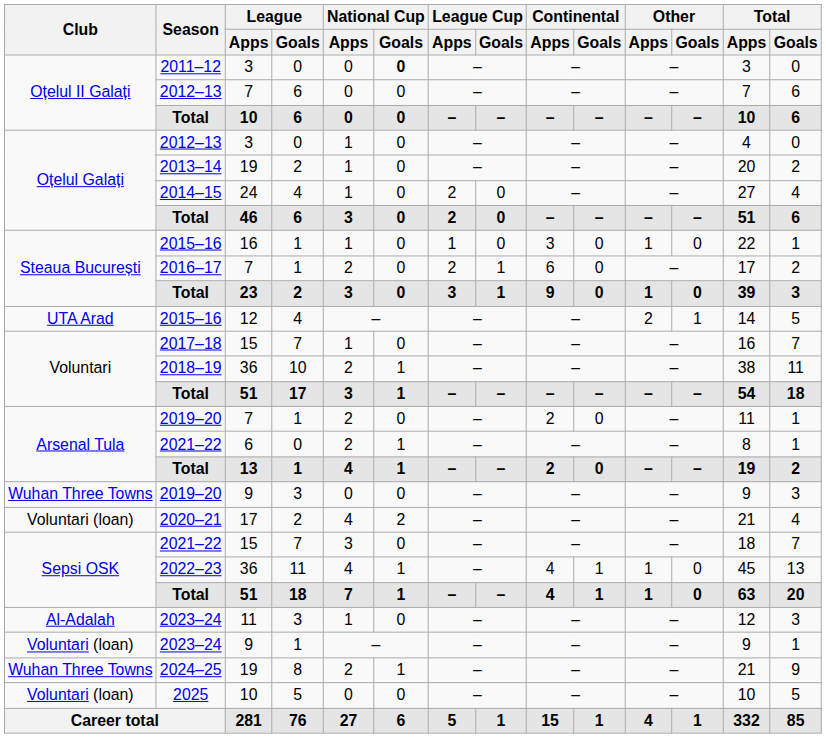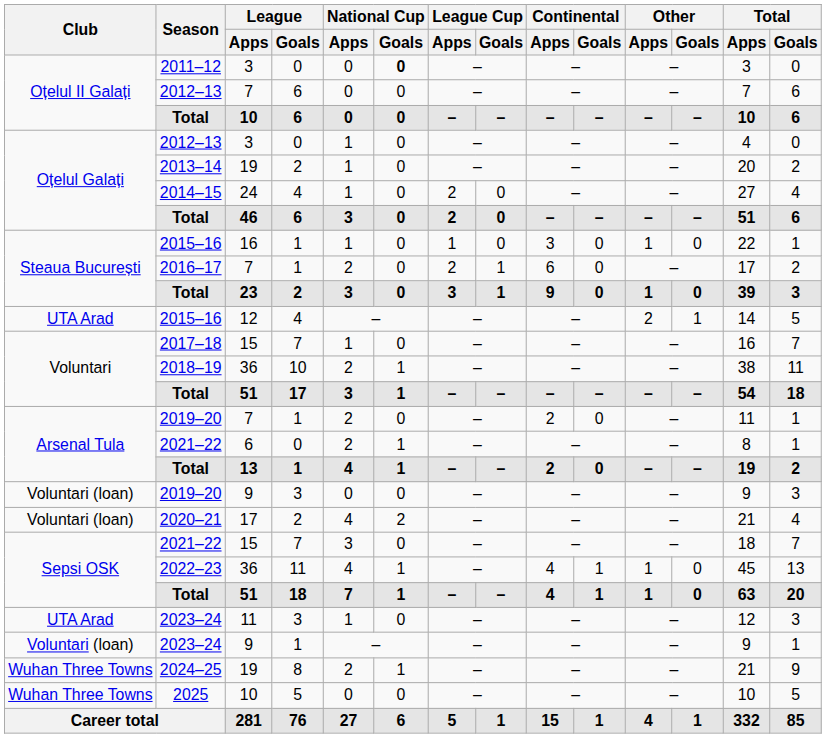 <table class="wikitable" style="text-align:center">
 <tr>
 <th rowspan="2">Club</th>
 <th rowspan="2">Season</th>
 <th colspan="2">League</th>
 <th colspan="2">National Cup</th>
 <th colspan="2">League Cup</th>
 <th colspan="2">Continental</th>
 <th colspan="2">Other</th>
 <th colspan="2">Total</th>
 </tr>
 <tr>
 <th>Apps</th>
 <th>Goals</th>
 <th>Apps</th>
 <th>Goals</th>
 <th>Apps</th>
 <th>Goals</th>
 <th>Apps</th>
 <th>Goals</th>
 <th>Apps</th>
 <th>Goals</th>
 <th>Apps</th>
 <th>Goals</th>
 </tr>
 <tr>
 <td rowspan="3"><a href='#'>Oțelul II Galați</a></td>
 <td><a href='#'>2011–12</a></td>
 <td>3</td>
 <td>0</td>
 <td>0</td>
 <td><strong>0</strong></td>
 <td rowspan=1 colspan="2">–</td>
 <td rowspan=1 colspan="2">–</td>
 <td rowspan=1 colspan="2">–</td>
 <td>3</td>
 <td>0</td>
 </tr>
 <tr>
 <td><a href='#'>2012–13</a></td>
 <td>7</td>
 <td>6</td>
 <td>0</td>
 <td>0</td>
 <td rowspan=1 colspan="2">–</td>
 <td rowspan=1 colspan="2">–</td>
 <td rowspan=1 colspan="2">–</td>
 <td>7</td>
 <td>6</td>
 </tr>
 <tr>
 <th style="background: #E5E5E5; text-align: center" colspan="1">Total</th>
 <th style="background:#e5e5e5; text-align:center;">10</th>
 <th style="background:#e5e5e5; text-align:center;">6</th>
 <th style="background:#e5e5e5; text-align:center;">0</th>
 <th style="background:#e5e5e5; text-align:center;">0</th>
 <th style="background:#e5e5e5; text-align:center;">–</th>
 <th style="background:#e5e5e5; text-align:center;">–</th>
 <th style="background:#e5e5e5; text-align:center;">–</th>
 <th style="background:#e5e5e5; text-align:center;">–</th>
 <th style="background:#e5e5e5; text-align:center;">–</th>
 <th style="background:#e5e5e5; text-align:center;">–</th>
 <th style="background:#e5e5e5; text-align:center;">10</th>
 <th style="background:#e5e5e5; text-align:center;">6</th>
 </tr>
 <tr>
 <td rowspan="4"><a href='#'>Oțelul Galați</a></td>
 <td><a href='#'>2012–13</a></td>
 <td>3</td>
 <td>0</td>
 <td>1</td>
 <td>0</td>
 <td rowspan=1 colspan="2">–</td>
 <td rowspan=1 colspan="2">–</td>
 <td rowspan=1 colspan="2">–</td>
 <td>4</td>
 <td>0</td>
 </tr>
 <tr>
 <td><a href='#'>2013–14</a></td>
 <td>19</td>
 <td>2</td>
 <td>1</td>
 <td>0</td>
 <td rowspan=1 colspan="2">–</td>
 <td rowspan=1 colspan="2">–</td>
 <td rowspan=1 colspan="2">–</td>
 <td>20</td>
 <td>2</td>
 </tr>
 <tr>
 <td><a href='#'>2014–15</a></td>
 <td>24</td>
 <td>4</td>
 <td>1</td>
 <td>0</td>
 <td>2</td>
 <td>0</td>
 <td rowspan=1 colspan="2">–</td>
 <td rowspan=1 colspan="2">–</td>
 <td>27</td>
 <td>4</td>
 </tr>
 <tr>
 <th style="background: #E5E5E5; text-align: center" colspan="1">Total</th>
 <th style="background:#e5e5e5; text-align:center;">46</th>
 <th style="background:#e5e5e5; text-align:center;">6</th>
 <th style="background:#e5e5e5; text-align:center;">3</th>
 <th style="background:#e5e5e5; text-align:center;">0</th>
 <th style="background:#e5e5e5; text-align:center;">2</th>
 <th style="background:#e5e5e5; text-align:center;">0</th>
 <th style="background:#e5e5e5; text-align:center;">–</th>
 <th style="background:#e5e5e5; text-align:center;">–</th>
 <th style="background:#e5e5e5; text-align:center;">–</th>
 <th style="background:#e5e5e5; text-align:center;">–</th>
 <th style="background:#e5e5e5; text-align:center;">51</th>
 <th style="background:#e5e5e5; text-align:center;">6</th>
 </tr>
 <tr>
 <td rowspan="3"><a href='#'>Steaua București</a></td>
 <td><a href='#'>2015–16</a></td>
 <td>16</td>
 <td>1</td>
 <td>1</td>
 <td>0</td>
 <td>1</td>
 <td>0</td>
 <td>3</td>
 <td>0</td>
 <td>1</td>
 <td>0</td>
 <td>22</td>
 <td>1</td>
 </tr>
 <tr>
 <td><a href='#'>2016–17</a></td>
 <td>7</td>
 <td>1</td>
 <td>2</td>
 <td>0</td>
 <td>2</td>
 <td>1</td>
 <td>6</td>
 <td>0</td>
 <td rowspan=1 colspan="2">–</td>
 <td>17</td>
 <td>2</td>
 </tr>
 <tr>
 <th style="background: #E5E5E5; text-align: center" colspan="1">Total</th>
 <th style="background:#e5e5e5; text-align:center;">23</th>
 <th style="background:#e5e5e5; text-align:center;">2</th>
 <th style="background:#e5e5e5; text-align:center;">3</th>
 <th style="background:#e5e5e5; text-align:center;">0</th>
 <th style="background:#e5e5e5; text-align:center;">3</th>
 <th style="background:#e5e5e5; text-align:center;">1</th>
 <th style="background:#e5e5e5; text-align:center;">9</th>
 <th style="background:#e5e5e5; text-align:center;">0</th>
 <th style="background:#e5e5e5; text-align:center;">1</th>
 <th style="background:#e5e5e5; text-align:center;">0</th>
 <th style="background:#e5e5e5; text-align:center;">39</th>
 <th style="background:#e5e5e5; text-align:center;">3</th>
 </tr>
 <tr>
 <td><a href='#'>UTA Arad</a></td>
 <td><a href='#'>2015–16</a></td>
 <td>12</td>
 <td>4</td>
 <td rowspan=1 colspan="2">–</td>
 <td rowspan=1 colspan="2">–</td>
 <td rowspan=1 colspan="2">–</td>
 <td>2</td>
 <td>1</td>
 <td>14</td>
 <td>5</td>
 </tr>
 <tr>
 <td rowspan="3">Voluntari</td>
 <td><a href='#'>2017–18</a></td>
 <td>15</td>
 <td>7</td>
 <td>1</td>
 <td>0</td>
 <td rowspan=1 colspan="2">–</td>
 <td rowspan=1 colspan="2">–</td>
 <td rowspan=1 colspan="2">–</td>
 <td>16</td>
 <td>7</td>
 </tr>
 <tr>
 <td><a href='#'>2018–19</a></td>
 <td>36</td>
 <td>10</td>
 <td>2</td>
 <td>1</td>
 <td rowspan=1 colspan="2">–</td>
 <td rowspan=1 colspan="2">–</td>
 <td rowspan=1 colspan="2">–</td>
 <td>38</td>
 <td>11</td>
 </tr>
 <tr>
 <th style="background: #E5E5E5; text-align: center" colspan="1">Total</th>
 <th style="background:#e5e5e5; text-align:center;">51</th>
 <th style="background:#e5e5e5; text-align:center;">17</th>
 <th style="background:#e5e5e5; text-align:center;">3</th>
 <th style="background:#e5e5e5; text-align:center;">1</th>
 <th style="background:#e5e5e5; text-align:center;">–</th>
 <th style="background:#e5e5e5; text-align:center;">–</th>
 <th style="background:#e5e5e5; text-align:center;">–</th>
 <th style="background:#e5e5e5; text-align:center;">–</th>
 <th style="background:#e5e5e5; text-align:center;">–</th>
 <th style="background:#e5e5e5; text-align:center;">–</th>
 <th style="background:#e5e5e5; text-align:center;">54</th>
 <th style="background:#e5e5e5; text-align:center;">18</th>
 </tr>
 <tr>
 <td rowspan="3"><a href='#'>Arsenal Tula</a></td>
 <td><a href='#'>2019–20</a></td>
 <td>7</td>
 <td>1</td>
 <td>2</td>
 <td>0</td>
 <td rowspan=1 colspan="2">–</td>
 <td>2</td>
 <td>0</td>
 <td rowspan=1 colspan="2">–</td>
 <td>11</td>
 <td>1</td>
 </tr>
 <tr>
 <td><a href='#'>2021–22</a></td>
 <td>6</td>
 <td>0</td>
 <td>2</td>
 <td>1</td>
 <td colspan="2" rowspan="1">–</td>
 <td rowspan=1 colspan="2">–</td>
 <td rowspan=1 colspan="2">–</td>
 <td>8</td>
 <td>1</td>
 </tr>
 <tr>
 <th style="background: #E5E5E5; text-align: center" colspan="1">Total</th>
 <th style="background:#e5e5e5; text-align:center;">13</th>
 <th style="background:#e5e5e5; text-align:center;">1</th>
 <th style="background:#e5e5e5; text-align:center;">4</th>
 <th style="background:#e5e5e5; text-align:center;">1</th>
 <th style="background:#e5e5e5; text-align:center;">–</th>
 <th style="background:#e5e5e5; text-align:center;">–</th>
 <th style="background:#e5e5e5; text-align:center;">2</th>
 <th style="background:#e5e5e5; text-align:center;">0</th>
 <th style="background:#e5e5e5; text-align:center;">–</th>
 <th style="background:#e5e5e5; text-align:center;">–</th>
 <th style="background:#e5e5e5; text-align:center;">19</th>
 <th style="background:#e5e5e5; text-align:center;">2</th>
 </tr>
 <tr>
-<td><a href='#'>Wuhan Three Towns</a></td>
+<td>Voluntari (loan)</td>
 <td><a href='#'>2019–20</a></td>
 <td>9</td>
 <td>3</td>
 <td>0</td>
 <td>0</td>
 <td rowspan=1 colspan="2">–</td>
 <td rowspan=1 colspan="2">–</td>
 <td rowspan=1 colspan="2">–</td>
 <td>9</td>
 <td>3</td>
 </tr>
 <tr>
 <td>Voluntari (loan)</td>
 <td><a href='#'>2020–21</a></td>
 <td>17</td>
 <td>2</td>
 <td>4</td>
 <td>2</td>
 <td colspan="2" rowspan="1">–</td>
 <td rowspan=1 colspan="2">–</td>
 <td rowspan=1 colspan="2">–</td>
 <td>21</td>
 <td>4</td>
 </tr>
 <tr>
 <td rowspan="3"><a href='#'>Sepsi OSK</a></td>
 <td><a href='#'>2021–22</a></td>
 <td>15</td>
 <td>7</td>
 <td>3</td>
 <td>0</td>
 <td colspan="2" rowspan="1">–</td>
 <td rowspan=1 colspan="2">–</td>
 <td rowspan=1 colspan="2">–</td>
 <td>18</td>
 <td>7</td>
 </tr>
 <tr>
 <td><a href='#'>2022–23</a></td>
 <td>36</td>
 <td>11</td>
 <td>4</td>
 <td>1</td>
 <td colspan="2" rowspan="1">–</td>
 <td>4</td>
 <td>1</td>
 <td>1</td>
 <td>0</td>
 <td>45</td>
 <td>13</td>
 </tr>
 <tr>
 <th style="background: #E5E5E5; text-align: center" colspan="1">Total</th>
 <th style="background:#e5e5e5; text-align:center;">51</th>
 <th style="background:#e5e5e5; text-align:center;">18</th>
 <th style="background:#e5e5e5; text-align:center;">7</th>
 <th style="background:#e5e5e5; text-align:center;">1</th>
 <th style="background:#e5e5e5; text-align:center;">–</th>
 <th style="background:#e5e5e5; text-align:center;">–</th>
 <th style="background:#e5e5e5; text-align:center;">4</th>
 <th style="background:#e5e5e5; text-align:center;">1</th>
 <th style="background:#e5e5e5; text-align:center;">1</th>
 <th style="background:#e5e5e5; text-align:center;">0</th>
 <th style="background:#e5e5e5; text-align:center;">63</th>
 <th style="background:#e5e5e5; text-align:center;">20</th>
 </tr>
 <tr>
-<td><a href='#'>Al-Adalah</a></td>
+<td><a href='#'>UTA Arad</a></td>
 <td><a href='#'>2023–24</a></td>
 <td>11</td>
 <td>3</td>
 <td>1</td>
 <td>0</td>
 <td colspan="2" rowspan="1">–</td>
 <td rowspan=1 colspan="2">–</td>
 <td rowspan=1 colspan="2">–</td>
 <td>12</td>
 <td>3</td>
 </tr>
 <tr>
 <td><a href='#'>Voluntari</a> (loan)</td>
 <td><a href='#'>2023–24</a></td>
 <td>9</td>
 <td>1</td>
 <td colspan="2" rowspan="1">–</td>
 <td colspan="2" rowspan="1">–</td>
 <td rowspan=1 colspan="2">–</td>
 <td rowspan=1 colspan="2">–</td>
 <td>9</td>
 <td>1</td>
 </tr>
 <tr>
 <td><a href='#'>Wuhan Three Towns</a></td>
 <td><a href='#'>2024–25</a></td>
 <td>19</td>
 <td>8</td>
 <td>2</td>
 <td>1</td>
 <td colspan="2" rowspan="1">–</td>
 <td rowspan=1 colspan="2">–</td>
 <td rowspan=1 colspan="2">–</td>
 <td>21</td>
 <td>9</td>
 </tr>
 <tr>
-<td><a href='#'>Voluntari</a> (loan)</td>
+<td><a href='#'>Wuhan Three Towns</a></td>
 <td><a href='#'>2025</a></td>
 <td>10</td>
 <td>5</td>
 <td>0</td>
 <td>0</td>
 <td colspan="2" rowspan="1">–</td>
 <td rowspan=1 colspan="2">–</td>
 <td rowspan=1 colspan="2">–</td>
 <td>10</td>
 <td>5</td>
 </tr>
 <tr>
 <th colspan="2">Career total</th>
 <th style="background:#e5e5e5; text-align:center;">281</th>
 <th style="background:#e5e5e5; text-align:center;">76</th>
 <th style="background:#e5e5e5; text-align:center;">27</th>
 <th style="background:#e5e5e5; text-align:center;">6</th>
 <th style="background:#e5e5e5; text-align:center;">5</th>
 <th style="background:#e5e5e5; text-align:center;">1</th>
 <th style="background:#e5e5e5; text-align:center;">15</th>
 <th style="background:#e5e5e5; text-align:center;">1</th>
 <th style="background:#e5e5e5; text-align:center;">4</th>
 <th style="background:#e5e5e5; text-align:center;">1</th>
 <th style="background:#e5e5e5; text-align:center;">332</th>
 <th style="background:#e5e5e5; text-align:center;">85</th>
 </tr>
 </table>
